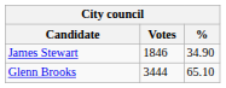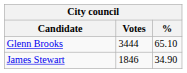 <table class="wikitable">
 <tr>
 <th colspan="3">City council</th>
 </tr>
 <tr>
 <th style="width: 170px">Candidate</th>
 <th style="width: 50px">Votes</th>
 <th style="width: 40px">%</th>
 </tr>
 <tr>
+<td><a href='#'>Glenn Brooks</a></td>
+<td>3444</td>
+<td>65.10</td>
+</tr>
+<tr>
 <td><a href='#'>James Stewart</a></td>
 <td>1846</td>
 <td>34.90</td>
 </tr>
-<tr>
-<td><a href='#'>Glenn Brooks</a></td>
-<td>3444</td>
-<td>65.10</td>
-</tr>
 </table>
